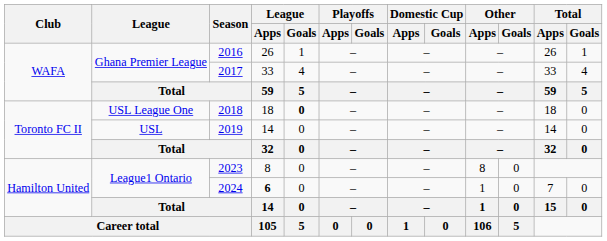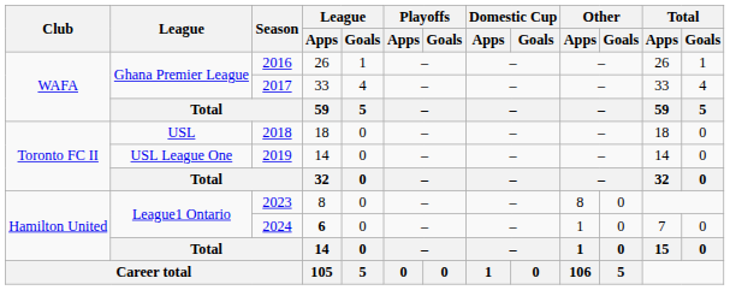 <table class="wikitable" style="text-align: center;">
 <tr>
 <th rowspan="2">Club</th>
 <th rowspan="2">League</th>
 <th rowspan="2">Season</th>
 <th colspan="2">League</th>
 <th colspan="2">Playoffs</th>
 <th colspan="2">Domestic Cup</th>
 <th colspan="2">Other</th>
 <th colspan="2">Total</th>
 </tr>
 <tr>
 <th>Apps</th>
 <th>Goals</th>
 <th>Apps</th>
 <th>Goals</th>
 <th>Apps</th>
 <th>Goals</th>
 <th>Apps</th>
 <th>Goals</th>
 <th>Apps</th>
 <th>Goals</th>
 </tr>
 <tr>
 <td rowspan="3"><a href='#'>WAFA</a></td>
 <td rowspan="2"><a href='#'>Ghana Premier League</a></td>
 <td><a href='#'>2016</a></td>
 <td>26</td>
 <td>1</td>
 <td colspan="2">–</td>
 <td colspan="2">–</td>
 <td colspan="2">–</td>
 <td>26</td>
 <td>1</td>
 </tr>
 <tr>
 <td><a href='#'>2017</a></td>
 <td>33</td>
 <td>4</td>
 <td colspan="2">–</td>
 <td colspan="2">–</td>
 <td colspan="2">–</td>
 <td>33</td>
 <td>4</td>
 </tr>
 <tr>
 <th colspan="2">Total</th>
 <th>59</th>
 <th>5</th>
 <th colspan="2">–</th>
 <th colspan="2">–</th>
 <th colspan="2">–</th>
 <th>59</th>
 <th>5</th>
 </tr>
 <tr>
 <td rowspan=3><a href='#'>Toronto FC II</a></td>
-<td><a href='#'>USL League One</a></td>
+<td><a href='#'>USL</a></td>
 <td><a href='#'>2018</a></td>
 <td>18</td>
-<td><strong>0</strong></td>
+<td>0</td>
 <td colspan="2">–</td>
 <td colspan="2">–</td>
 <td colspan="2">–</td>
 <td>18</td>
 <td>0</td>
 </tr>
 <tr>
-<td><a href='#'>USL</a></td>
+<td><a href='#'>USL League One</a></td>
 <td><a href='#'>2019</a></td>
 <td>14</td>
 <td>0</td>
 <td colspan="2">–</td>
 <td colspan="2">–</td>
 <td colspan="2">–</td>
 <td>14</td>
 <td>0</td>
 </tr>
 <tr>
 <th colspan="2">Total</th>
 <th>32</th>
 <th>0</th>
 <th colspan="2">–</th>
 <th colspan="2">–</th>
 <th colspan="2">–</th>
 <th>32</th>
 <th>0</th>
 </tr>
 <tr>
 <td rowspan=3><a href='#'>Hamilton United</a></td>
 <td rowspan=2><a href='#'>League1 Ontario</a></td>
 <td><a href='#'>2023</a></td>
 <td>8</td>
 <td>0</td>
 <td colspan="2">–</td>
 <td colspan="2">–</td>
 <td>8</td>
 <td>0</td>
 </tr>
 <tr>
 <td><a href='#'>2024</a></td>
 <td><strong>6</strong></td>
 <td>0</td>
 <td colspan="2">–</td>
 <td colspan="2">–</td>
 <td>1</td>
 <td>0</td>
 <td>7</td>
 <td>0</td>
 </tr>
 <tr>
 <th colspan="2">Total</th>
 <th>14</th>
 <th>0</th>
 <th colspan="2">–</th>
 <th colspan="2">–</th>
 <th>1</th>
 <th>0</th>
 <th>15</th>
 <th>0</th>
 </tr>
 <tr>
 <th colspan="3">Career total</th>
 <th>105</th>
 <th>5</th>
 <th>0</th>
 <th>0</th>
 <th>1</th>
 <th>0</th>
 <th>106</th>
 <th>5</th>
 </tr>
 </table>
